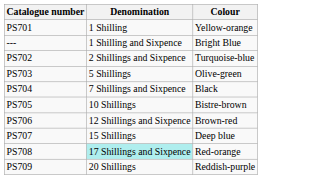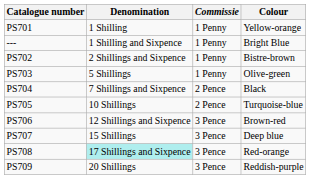 <table class="wikitable">
 <tr>
 <th>Catalogue number</th>
 <th>Denomination</th>
+<th><em>Commissie</em></th>
 <th>Colour</th>
 </tr>
 <tr>
 <td>PS701</td>
 <td>1 Shilling</td>
+<td>1 Penny</td>
 <td>Yellow-orange</td>
 </tr>
 <tr>
 <td>---</td>
 <td>1 Shilling and Sixpence</td>
+<td>1 Penny</td>
 <td>Bright Blue</td>
 </tr>
 <tr>
 <td>PS702</td>
 <td>2 Shillings and Sixpence</td>
-<td>Turquoise-blue</td>
+<td>1 Penny</td>
+<td>Bistre-brown</td>
 </tr>
 <tr>
 <td>PS703</td>
 <td>5 Shillings</td>
+<td>1 Penny</td>
 <td>Olive-green</td>
 </tr>
 <tr>
 <td>PS704</td>
 <td>7 Shillings and Sixpence</td>
+<td>2 Pence</td>
 <td>Black</td>
 </tr>
 <tr>
 <td>PS705</td>
 <td>10 Shillings</td>
-<td>Bistre-brown</td>
+<td>2 Pence</td>
+<td>Turquoise-blue</td>
 </tr>
 <tr>
 <td>PS706</td>
 <td>12 Shillings and Sixpence</td>
+<td>3 Pence</td>
 <td>Brown-red</td>
 </tr>
 <tr>
 <td>PS707</td>
 <td>15 Shillings</td>
+<td>3 Pence</td>
 <td>Deep blue</td>
 </tr>
 <tr>
 <td>PS708</td>
 <td style="background: paleturquoise;">17 Shillings and Sixpence</td>
+<td>3 Pence</td>
 <td>Red-orange</td>
 </tr>
 <tr>
 <td>PS709</td>
 <td>20 Shillings</td>
+<td>3 Pence</td>
 <td>Reddish-purple</td>
 </tr>
 </table>
